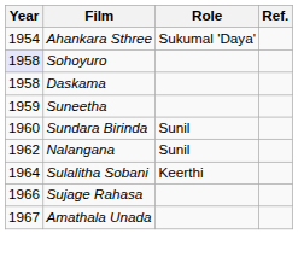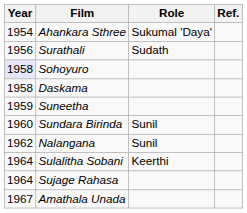 <table class="wikitable">
 <tr>
 <th>Year</th>
 <th>Film</th>
 <th>Role</th>
 <th>Ref.</th>
 </tr>
 <tr>
 <td>1954</td>
 <td><em>Ahankara Sthree</em></td>
 <td>Sukumal 'Daya'</td>
+<td></td>
+</tr>
+<tr>
+<td>1956</td>
+<td><em>Surathali</em></td>
+<td>Sudath</td>
 <td></td>
 </tr>
 <tr>
 <td style="background: lavender;">1958</td>
 <td><em>Sohoyuro</em></td>
 <td></td>
 <td></td>
 </tr>
 <tr>
 <td>1958</td>
 <td><em>Daskama</em></td>
 <td></td>
 <td></td>
 </tr>
 <tr>
 <td>1959</td>
 <td><em>Suneetha</em></td>
 <td></td>
 <td></td>
 </tr>
 <tr>
 <td>1960</td>
 <td><em>Sundara Birinda</em></td>
 <td>Sunil</td>
 <td></td>
 </tr>
 <tr>
 <td>1962</td>
 <td><em>Nalangana</em></td>
 <td>Sunil</td>
 <td></td>
 </tr>
 <tr>
 <td>1964</td>
 <td><em>Sulalitha Sobani</em></td>
 <td>Keerthi</td>
 <td></td>
 </tr>
 <tr>
-<td>1966</td>
+<td>1964</td>
 <td><em>Sujage Rahasa</em></td>
 <td></td>
 <td></td>
 </tr>
 <tr>
 <td>1967</td>
 <td><em>Amathala Unada</em></td>
 <td></td>
 <td></td>
 </tr>
 </table>
